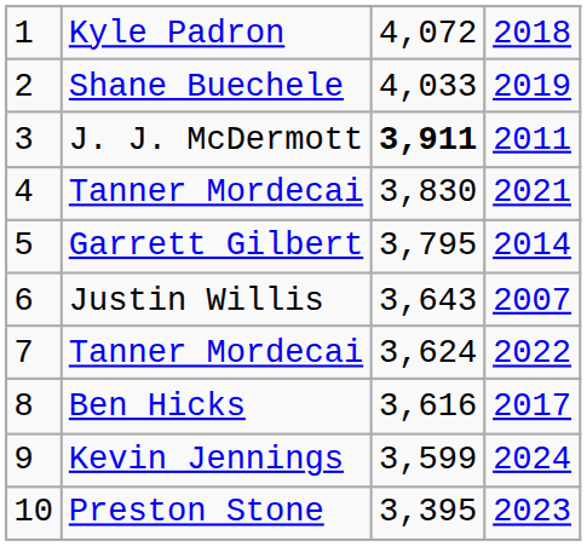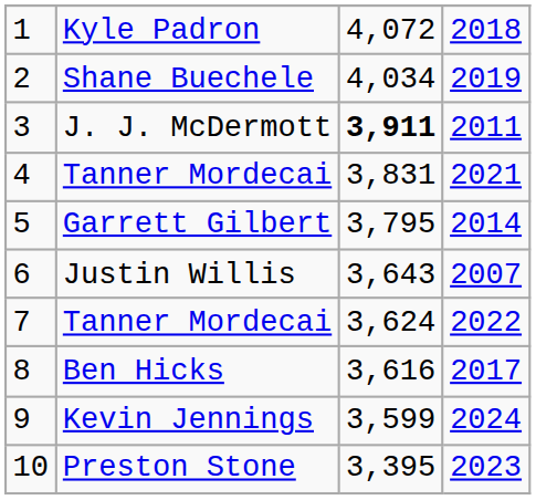 <table class="wikitable">
 <tr>
 </tr>
 <tr>
 <td>1</td>
 <td><a href='#'>Kyle Padron</a></td>
 <td><abbr>4,072</abbr></td>
 <td><a href='#'>2018</a></td>
 </tr>
 <tr>
 <td>2</td>
 <td><a href='#'>Shane Buechele</a></td>
-<td><abbr>4,033</abbr></td>
+<td><abbr>4,034</abbr></td>
 <td><a href='#'>2019</a></td>
 </tr>
 <tr>
 <td>3</td>
 <td>J. J. McDermott</td>
 <td><strong><abbr>3,911</abbr></strong></td>
 <td><a href='#'>2011</a></td>
 </tr>
 <tr>
 <td>4</td>
 <td><a href='#'>Tanner Mordecai</a></td>
-<td><abbr>3,830</abbr></td>
+<td><abbr>3,831</abbr></td>
 <td><a href='#'>2021</a></td>
 </tr>
 <tr>
 <td>5</td>
 <td><a href='#'>Garrett Gilbert</a></td>
 <td><abbr>3,795</abbr></td>
 <td><a href='#'>2014</a></td>
 </tr>
 <tr>
 <td>6</td>
 <td>Justin Willis</td>
 <td><abbr>3,643</abbr></td>
 <td><a href='#'>2007</a></td>
 </tr>
 <tr>
 <td>7</td>
 <td><a href='#'>Tanner Mordecai</a></td>
 <td><abbr>3,624</abbr></td>
 <td><a href='#'>2022</a></td>
 </tr>
 <tr>
 <td>8</td>
 <td><a href='#'>Ben Hicks</a></td>
 <td><abbr>3,616</abbr></td>
 <td><a href='#'>2017</a></td>
 </tr>
 <tr>
 <td>9</td>
 <td><a href='#'>Kevin Jennings</a></td>
 <td><abbr>3,599</abbr></td>
 <td><a href='#'>2024</a></td>
 </tr>
 <tr>
 <td>10</td>
 <td><a href='#'>Preston Stone</a></td>
 <td><abbr>3,395</abbr></td>
 <td><a href='#'>2023</a></td>
 </tr>
 </table>
